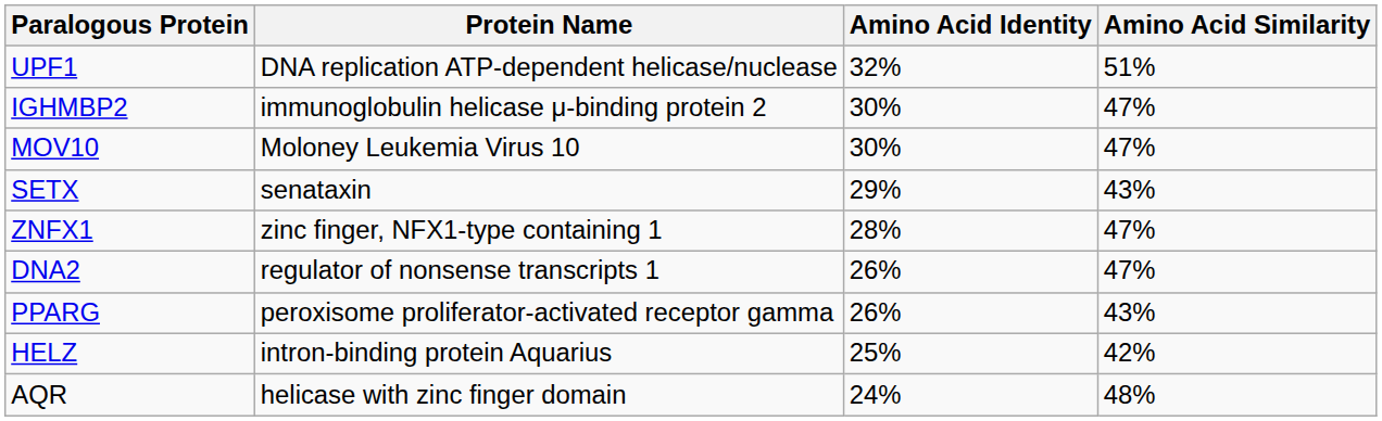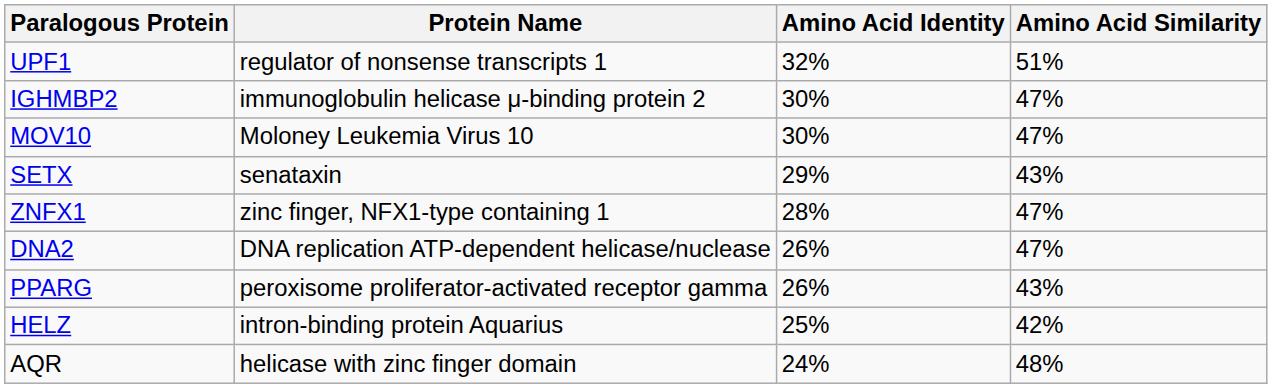 <table class="wikitable">
 <tr>
 <th>Paralogous Protein</th>
 <th>Protein Name</th>
 <th>Amino Acid Identity</th>
 <th>Amino Acid Similarity</th>
 </tr>
 <tr>
 <td><a href='#'>UPF1</a></td>
-<td>DNA replication ATP-dependent helicase/nuclease</td>
+<td>regulator of nonsense transcripts 1</td>
 <td>32%</td>
 <td>51%</td>
 </tr>
 <tr>
 <td><a href='#'>IGHMBP2</a></td>
 <td>immunoglobulin helicase μ-binding protein 2</td>
 <td>30%</td>
 <td>47%</td>
 </tr>
 <tr>
 <td><a href='#'>MOV10</a></td>
 <td>Moloney Leukemia Virus 10</td>
 <td>30%</td>
 <td>47%</td>
 </tr>
 <tr>
 <td><a href='#'>SETX</a></td>
 <td>senataxin</td>
 <td>29%</td>
 <td>43%</td>
 </tr>
 <tr>
 <td><a href='#'>ZNFX1</a></td>
 <td>zinc finger, NFX1-type containing 1</td>
 <td>28%</td>
 <td>47%</td>
 </tr>
 <tr>
 <td><a href='#'>DNA2</a></td>
-<td>regulator of nonsense transcripts 1</td>
+<td>DNA replication ATP-dependent helicase/nuclease</td>
 <td>26%</td>
 <td>47%</td>
 </tr>
 <tr>
 <td><a href='#'>PPARG</a></td>
 <td>peroxisome proliferator-activated receptor gamma</td>
 <td>26%</td>
 <td>43%</td>
 </tr>
 <tr>
 <td><a href='#'>HELZ</a></td>
 <td>intron-binding protein Aquarius</td>
 <td>25%</td>
 <td>42%</td>
 </tr>
 <tr>
 <td>AQR</td>
 <td>helicase with zinc finger domain</td>
 <td>24%</td>
 <td>48%</td>
 </tr>
 </table>
